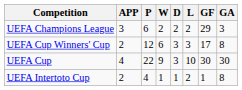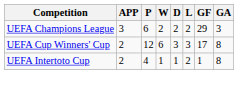 <table class="wikitable">
 <tr>
 <th>Competition</th>
 <th>APP</th>
 <th>P</th>
 <th>W</th>
 <th>D</th>
 <th>L</th>
 <th>GF</th>
 <th>GA</th>
 </tr>
 <tr>
 <td><a href='#'>UEFA Champions League</a></td>
 <td>3</td>
 <td>6</td>
 <td>2</td>
 <td>2</td>
 <td>2</td>
 <td>29</td>
 <td>3</td>
 </tr>
 <tr>
 <td><a href='#'>UEFA Cup Winners' Cup</a></td>
 <td>2</td>
 <td>12</td>
 <td>6</td>
 <td>3</td>
 <td>3</td>
 <td>17</td>
 <td>8</td>
 </tr>
 <tr>
-<td><a href='#'>UEFA Cup</a></td>
-<td>4</td>
-<td>22</td>
-<td>9</td>
-<td>3</td>
-<td>10</td>
-<td>30</td>
-<td>30</td>
-</tr>
-<tr>
 <td><a href='#'>UEFA Intertoto Cup</a></td>
 <td>2</td>
 <td>4</td>
 <td>1</td>
 <td>1</td>
 <td>2</td>
 <td>1</td>
 <td>8</td>
 </tr>
 </table>
